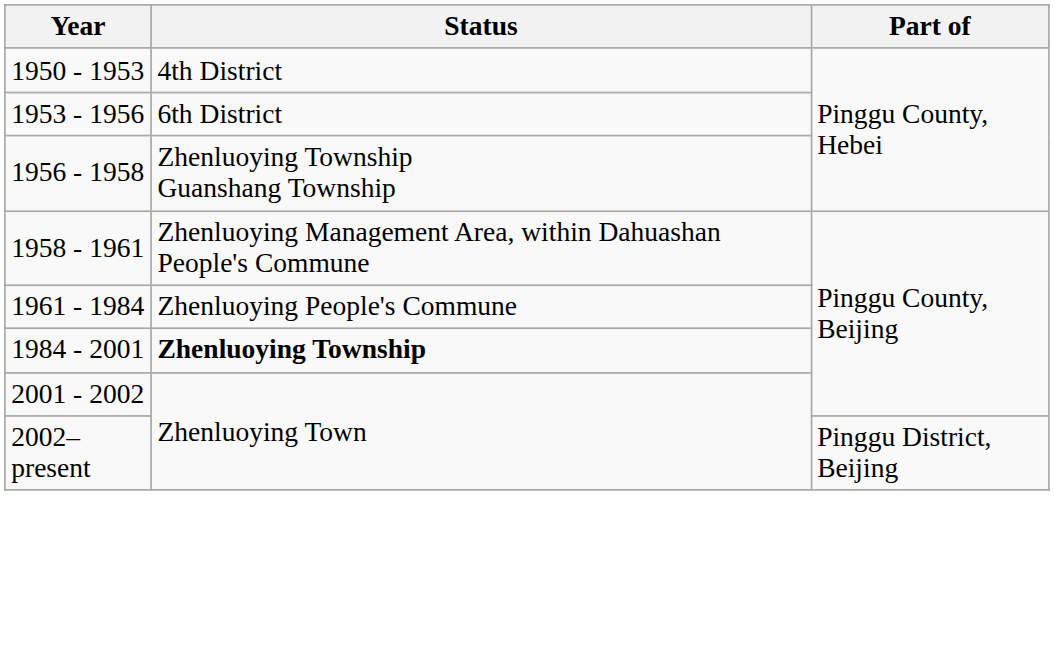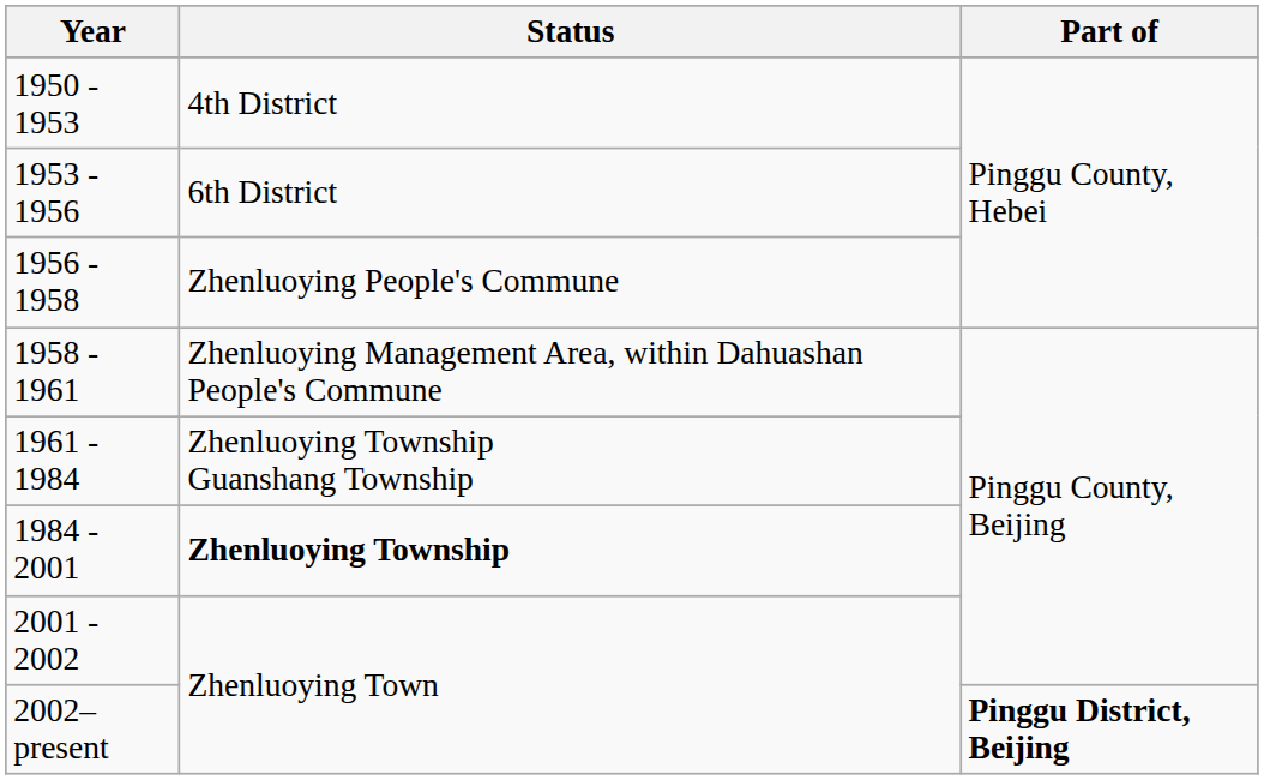 <table class="wikitable">
 <tr>
 <th>Year</th>
 <th>Status</th>
 <th>Part of</th>
 </tr>
 <tr>
 <td>1950 - 1953</td>
 <td>4th District</td>
 <td rowspan="3">Pinggu County, Hebei</td>
 </tr>
 <tr>
 <td>1953 - 1956</td>
 <td>6th District</td>
 </tr>
 <tr>
 <td>1956 - 1958</td>
-<td>Zhenluoying Township<br>Guanshang Township</td>
+<td>Zhenluoying People's Commune</td>
 </tr>
 <tr>
 <td>1958 - 1961</td>
 <td>Zhenluoying Management Area, within Dahuashan People's Commune</td>
 <td rowspan="4">Pinggu County, Beijing</td>
 </tr>
 <tr>
 <td>1961 - 1984</td>
-<td>Zhenluoying People's Commune</td>
+<td>Zhenluoying Township<br>Guanshang Township</td>
 </tr>
 <tr>
 <td>1984 - 2001</td>
 <td><strong>Zhenluoying Township</strong></td>
 </tr>
 <tr>
 <td>2001 - 2002</td>
 <td rowspan="2">Zhenluoying Town</td>
 </tr>
 <tr>
 <td>2002–present</td>
-<td>Pinggu District, Beijing</td>
+<td><strong>Pinggu District, Beijing</strong></td>
 </tr>
 </table>
